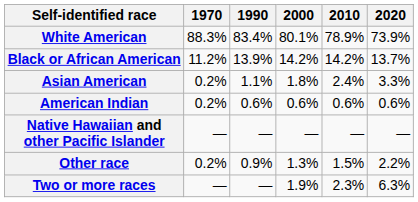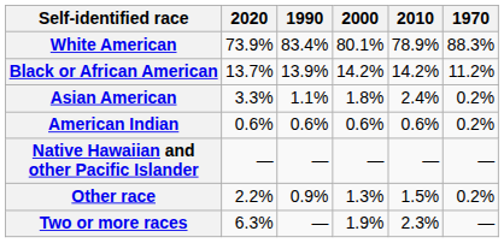 <table class="wikitable sortable plainrowheaders" style="text-align:right;">
 <tr>
 <th scope="col">Self-identified race</th>
-<th scope="col">1970</th>
+<th scope="col">2020</th>
 <th scope="col">1990</th>
 <th scope="col">2000</th>
 <th scope="col">2010</th>
-<th scope="col">2020</th>
+<th scope="col">1970</th>
 </tr>
 <tr>
 <th scope="row"><a href='#'>White American</a></th>
-<td>88.3%</td>
+<td>73.9%</td>
 <td>83.4%</td>
 <td>80.1%</td>
 <td>78.9%</td>
-<td>73.9%</td>
+<td>88.3%</td>
 </tr>
 <tr>
 <th scope="row"><a href='#'>Black or African American</a></th>
-<td>11.2%</td>
+<td>13.7%</td>
 <td>13.9%</td>
 <td>14.2%</td>
 <td>14.2%</td>
-<td>13.7%</td>
+<td>11.2%</td>
 </tr>
 <tr>
 <th scope="row"><a href='#'>Asian American</a></th>
-<td>0.2%</td>
+<td>3.3%</td>
 <td>1.1%</td>
 <td>1.8%</td>
 <td>2.4%</td>
-<td>3.3%</td>
+<td>0.2%</td>
 </tr>
 <tr>
 <th scope="row"><a href='#'>American Indian</a></th>
-<td>0.2%</td>
 <td>0.6%</td>
 <td>0.6%</td>
 <td>0.6%</td>
 <td>0.6%</td>
+<td>0.2%</td>
 </tr>
 <tr>
 <th scope="row"><a href='#'>Native Hawaiian</a> and<br><a href='#'>other Pacific Islander</a></th>
 <td>—</td>
 <td>—</td>
 <td>—</td>
 <td>—</td>
 <td>—</td>
 </tr>
 <tr>
 <th scope="row"><a href='#'>Other race</a></th>
-<td>0.2%</td>
+<td>2.2%</td>
 <td>0.9%</td>
 <td>1.3%</td>
 <td>1.5%</td>
-<td>2.2%</td>
+<td>0.2%</td>
 </tr>
 <tr>
 <th scope="row"><a href='#'>Two or more races</a></th>
-<td>—</td>
+<td>6.3%</td>
 <td>—</td>
 <td>1.9%</td>
 <td>2.3%</td>
-<td>6.3%</td>
+<td>—</td>
 </tr>
 </table>
